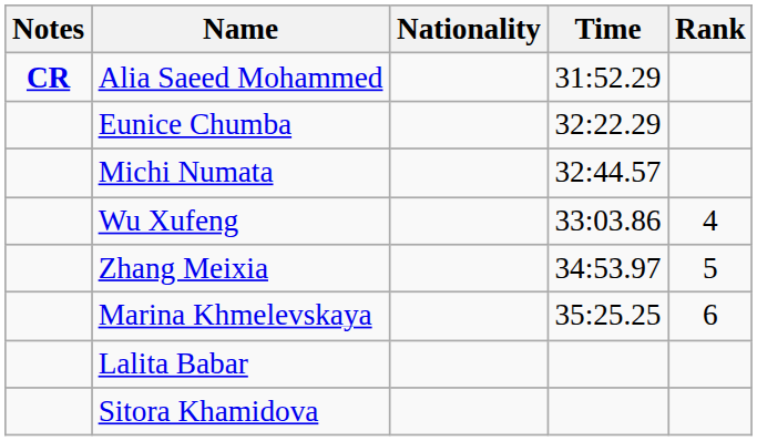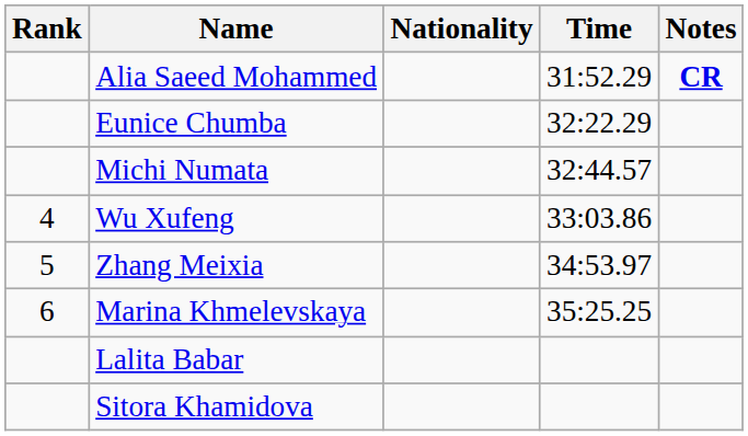 <table class="wikitable sortable" style="text-align:center">
 <tr>
-<th>Notes</th>
+<th>Rank</th>
 <th>Name</th>
 <th>Nationality</th>
 <th>Time</th>
-<th>Rank</th>
+<th>Notes</th>
 </tr>
 <tr>
-<td><strong><a href='#'>CR</a></strong></td>
+<td></td>
 <td align=left><a href='#'>Alia Saeed Mohammed</a></td>
 <td align=left></td>
 <td>31:52.29</td>
-<td></td>
+<td><strong><a href='#'>CR</a></strong></td>
 </tr>
 <tr>
 <td></td>
 <td align=left><a href='#'>Eunice Chumba</a></td>
 <td align=left></td>
 <td>32:22.29</td>
 <td></td>
 </tr>
 <tr>
 <td></td>
 <td align=left><a href='#'>Michi Numata</a></td>
 <td align=left></td>
 <td>32:44.57</td>
 <td></td>
 </tr>
 <tr>
-<td></td>
+<td>4</td>
 <td align=left><a href='#'>Wu Xufeng</a></td>
 <td align=left></td>
 <td>33:03.86</td>
-<td>4</td>
+<td></td>
 </tr>
 <tr>
-<td></td>
+<td>5</td>
 <td align=left><a href='#'>Zhang Meixia</a></td>
 <td align=left></td>
 <td>34:53.97</td>
-<td>5</td>
+<td></td>
 </tr>
 <tr>
-<td></td>
+<td>6</td>
 <td align=left><a href='#'>Marina Khmelevskaya</a></td>
 <td align=left></td>
 <td>35:25.25</td>
-<td>6</td>
+<td></td>
 </tr>
 <tr>
 <td></td>
 <td align=left><a href='#'>Lalita Babar</a></td>
 <td align=left></td>
 <td></td>
 <td></td>
 </tr>
 <tr>
 <td></td>
 <td align=left><a href='#'>Sitora Khamidova</a></td>
 <td align=left></td>
 <td></td>
 <td></td>
 </tr>
 </table>
